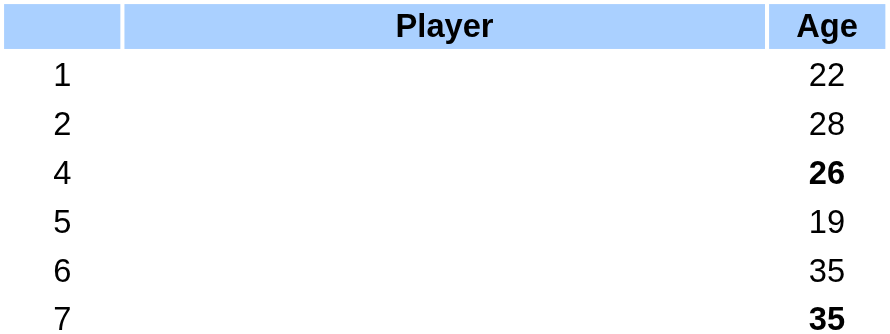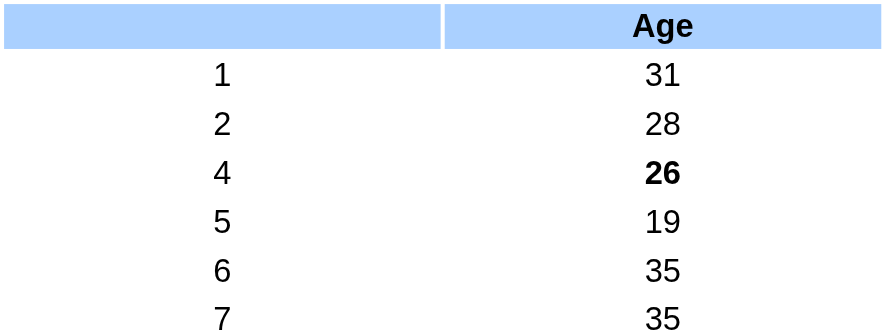 <table class="sortable" border="0" cellspacing="2" cellpadding="2">
 <tr style="background-color:#AAD0FF">
 <th width=8%></th>
-<th width=44%>Player</th>
 <th width=8%>Age</th>
 </tr>
 <tr>
 <td style="text-align: center;">1</td>
-<td></td>
-<td style="text-align: center;">22</td>
+<td style="text-align: center;">31</td>
 </tr>
 <tr>
 <td style="text-align: center;">2</td>
-<td></td>
 <td style="text-align: center;">28</td>
 </tr>
 <tr>
 <td style="text-align: center;">4</td>
-<td></td>
 <td style="text-align: center;"><strong>26</strong></td>
 </tr>
 <tr>
 <td style="text-align: center;">5</td>
-<td></td>
 <td style="text-align: center;">19</td>
 </tr>
 <tr>
 <td style="text-align: center;">6</td>
-<td></td>
 <td style="text-align: center;">35</td>
 </tr>
 <tr>
 <td style="text-align: center;">7</td>
-<td></td>
-<td style="text-align: center;"><strong>35</strong></td>
+<td style="text-align: center;">35</td>
 </tr>
 </table>
